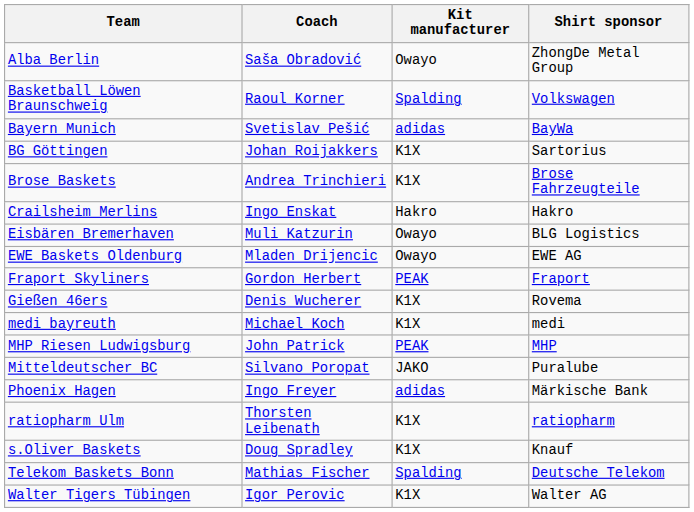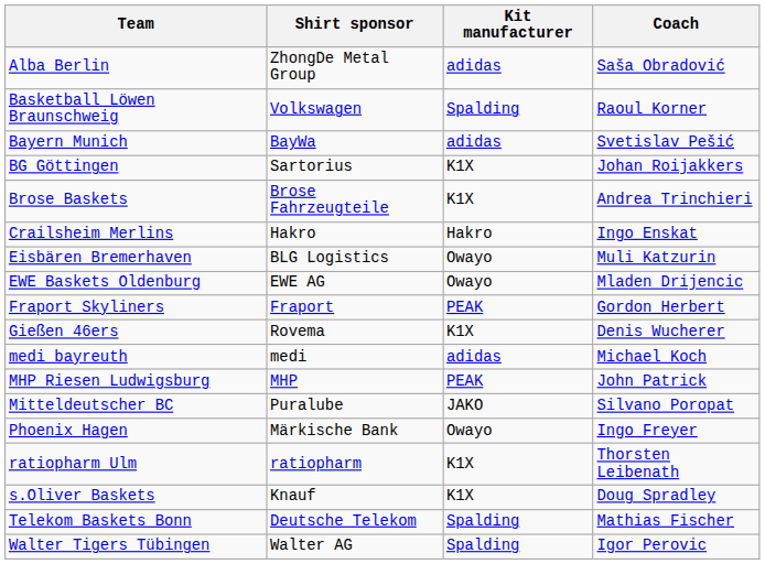 <table class="wikitable sortable" style="font-size:95%; text-align: left;">
 <tr>
 <th>Team</th>
+<th>Shirt sponsor</th>
+<th>Kit manufacturer</th>
 <th>Coach</th>
-<th>Kit manufacturer</th>
-<th>Shirt sponsor</th>
 </tr>
 <tr>
 <td><a href='#'>Alba Berlin</a></td>
+<td>  ZhongDe Metal Group</td>
+<td><a href='#'>adidas</a></td>
 <td> <a href='#'>Saša Obradović</a></td>
-<td>Owayo</td>
-<td>  ZhongDe Metal Group</td>
 </tr>
 <tr>
 <td><a href='#'>Basketball Löwen Braunschweig</a></td>
+<td>  <a href='#'>Volkswagen</a></td>
+<td><a href='#'>Spalding</a></td>
 <td> <a href='#'>Raoul Korner</a></td>
-<td><a href='#'>Spalding</a></td>
-<td>  <a href='#'>Volkswagen</a></td>
 </tr>
 <tr>
 <td><a href='#'>Bayern Munich</a></td>
+<td> <a href='#'>BayWa</a></td>
+<td><a href='#'>adidas</a></td>
 <td> <a href='#'>Svetislav Pešić</a></td>
-<td><a href='#'>adidas</a></td>
-<td> <a href='#'>BayWa</a></td>
 </tr>
 <tr>
 <td><a href='#'>BG Göttingen</a></td>
+<td> Sartorius</td>
+<td>K1X</td>
 <td> <a href='#'>Johan Roijakkers</a></td>
-<td>K1X</td>
-<td> Sartorius</td>
 </tr>
 <tr>
 <td><a href='#'>Brose Baskets</a></td>
+<td> <a href='#'>Brose Fahrzeugteile</a></td>
+<td>K1X</td>
 <td> <a href='#'>Andrea Trinchieri</a></td>
-<td>K1X</td>
-<td> <a href='#'>Brose Fahrzeugteile</a></td>
 </tr>
 <tr>
 <td><a href='#'>Crailsheim Merlins</a></td>
+<td> Hakro</td>
+<td>Hakro</td>
 <td> <a href='#'>Ingo Enskat</a></td>
-<td>Hakro</td>
-<td> Hakro</td>
 </tr>
 <tr>
 <td><a href='#'>Eisbären Bremerhaven</a></td>
+<td> BLG Logistics</td>
+<td>Owayo</td>
 <td> <a href='#'>Muli Katzurin</a></td>
-<td>Owayo</td>
-<td> BLG Logistics</td>
 </tr>
 <tr>
 <td><a href='#'>EWE Baskets Oldenburg</a></td>
+<td> EWE AG</td>
+<td>Owayo</td>
 <td> <a href='#'>Mladen Drijencic</a></td>
-<td>Owayo</td>
-<td> EWE AG</td>
 </tr>
 <tr>
 <td><a href='#'>Fraport Skyliners</a></td>
+<td> <a href='#'>Fraport</a></td>
+<td><a href='#'>PEAK</a></td>
 <td> <a href='#'>Gordon Herbert</a></td>
-<td><a href='#'>PEAK</a></td>
-<td> <a href='#'>Fraport</a></td>
 </tr>
 <tr>
 <td><a href='#'>Gießen 46ers</a></td>
+<td> Rovema</td>
+<td>K1X</td>
 <td> <a href='#'>Denis Wucherer</a></td>
-<td>K1X</td>
-<td> Rovema</td>
 </tr>
 <tr>
 <td><a href='#'>medi bayreuth</a></td>
+<td> medi</td>
+<td><a href='#'>adidas</a></td>
 <td> <a href='#'>Michael Koch</a></td>
-<td>K1X</td>
-<td> medi</td>
 </tr>
 <tr>
 <td><a href='#'>MHP Riesen Ludwigsburg</a></td>
+<td> <a href='#'>MHP</a></td>
+<td><a href='#'>PEAK</a></td>
 <td> <a href='#'>John Patrick</a></td>
-<td><a href='#'>PEAK</a></td>
-<td> <a href='#'>MHP</a></td>
 </tr>
 <tr>
 <td><a href='#'>Mitteldeutscher BC</a></td>
+<td> Puralube</td>
+<td>JAKO</td>
 <td> <a href='#'>Silvano Poropat</a></td>
-<td>JAKO</td>
-<td> Puralube</td>
 </tr>
 <tr>
 <td><a href='#'>Phoenix Hagen</a></td>
+<td> Märkische Bank</td>
+<td>Owayo</td>
 <td> <a href='#'>Ingo Freyer</a></td>
-<td><a href='#'>adidas</a></td>
-<td> Märkische Bank</td>
 </tr>
 <tr>
 <td><a href='#'>ratiopharm Ulm</a></td>
+<td> <a href='#'>ratiopharm</a></td>
+<td>K1X</td>
 <td> <a href='#'>Thorsten Leibenath</a></td>
-<td>K1X</td>
-<td> <a href='#'>ratiopharm</a></td>
 </tr>
 <tr>
 <td><a href='#'>s.Oliver Baskets</a></td>
+<td> Knauf</td>
+<td>K1X</td>
 <td> <a href='#'>Doug Spradley</a></td>
-<td>K1X</td>
-<td> Knauf</td>
 </tr>
 <tr>
 <td><a href='#'>Telekom Baskets Bonn</a></td>
+<td> <a href='#'>Deutsche Telekom</a></td>
+<td><a href='#'>Spalding</a></td>
 <td> <a href='#'>Mathias Fischer</a></td>
-<td><a href='#'>Spalding</a></td>
-<td> <a href='#'>Deutsche Telekom</a></td>
 </tr>
 <tr>
 <td><a href='#'>Walter Tigers Tübingen</a></td>
+<td> Walter AG</td>
+<td><a href='#'>Spalding</a></td>
 <td> <a href='#'>Igor Perovic</a></td>
-<td>K1X</td>
-<td> Walter AG</td>
 </tr>
 </table>
